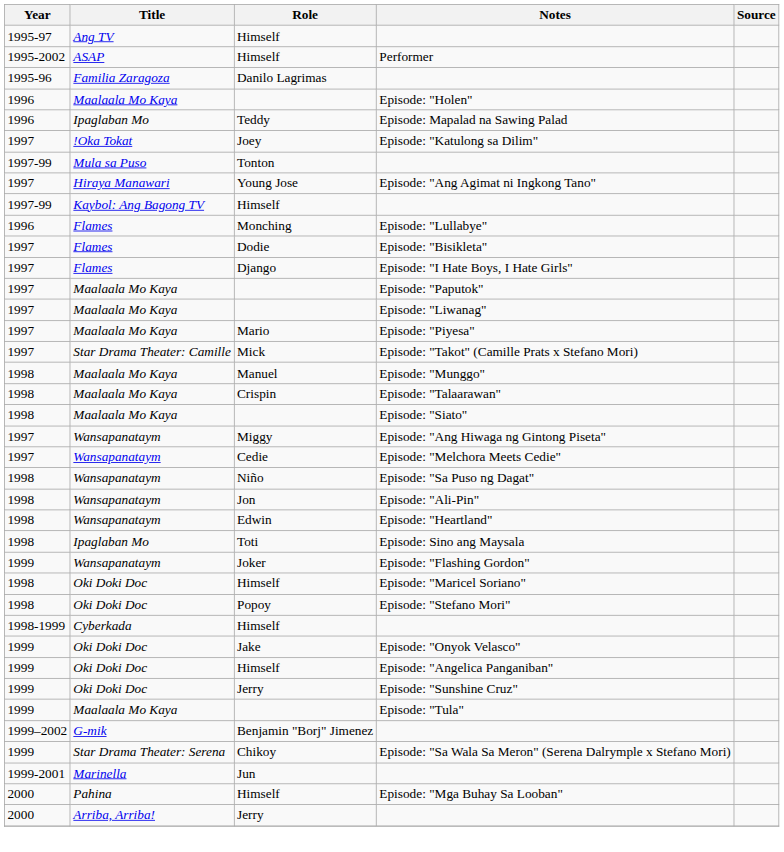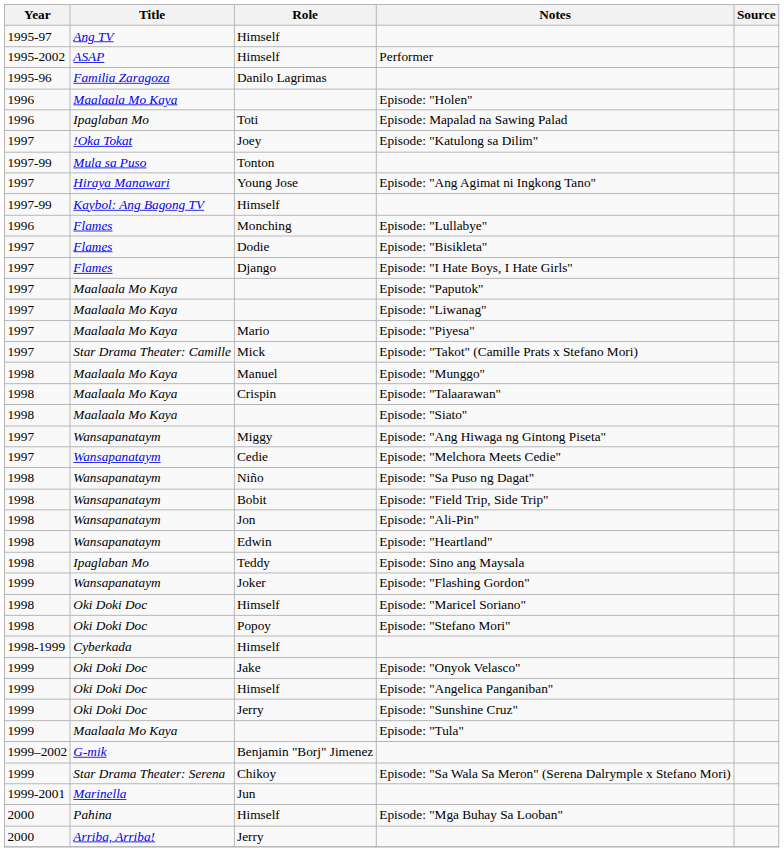 <table class="wikitable sortable" >
 <tr>
 <th>Year</th>
 <th>Title</th>
 <th>Role</th>
 <th class="unsortable">Notes </th>
 <th class="unsortable">Source </th>
 </tr>
 <tr>
 <td>1995-97</td>
 <td><em><a href='#'>Ang TV</a></em></td>
 <td>Himself</td>
 <td></td>
 <td></td>
 </tr>
 <tr>
 <td>1995-2002</td>
 <td><em><a href='#'>ASAP</a></em></td>
 <td>Himself</td>
 <td>Performer</td>
 <td></td>
 </tr>
 <tr>
 <td>1995-96</td>
 <td><em><a href='#'>Familia Zaragoza</a></em></td>
 <td>Danilo Lagrimas</td>
 <td></td>
 <td></td>
 </tr>
 <tr>
 <td>1996</td>
 <td><em><a href='#'>Maalaala Mo Kaya</a></em></td>
 <td></td>
 <td>Episode: "Holen"</td>
 <td></td>
 </tr>
 <tr>
 <td>1996</td>
 <td><em>Ipaglaban Mo</em></td>
-<td>Teddy</td>
+<td>Toti</td>
 <td>Episode: Mapalad na Sawing Palad</td>
 <td></td>
 </tr>
 <tr>
 <td>1997</td>
 <td><em><a href='#'>!Oka Tokat</a></em></td>
 <td>Joey</td>
 <td>Episode: "Katulong sa Dilim"</td>
 <td></td>
 </tr>
 <tr>
 <td>1997-99</td>
 <td><em><a href='#'>Mula sa Puso</a></em></td>
 <td>Tonton</td>
 <td></td>
 <td></td>
 </tr>
 <tr>
 <td>1997</td>
 <td><em><a href='#'>Hiraya Manawari</a></em></td>
 <td>Young Jose</td>
 <td>Episode: "Ang Agimat ni Ingkong Tano"</td>
 <td></td>
 </tr>
 <tr>
 <td>1997-99</td>
 <td><em><a href='#'>Kaybol: Ang Bagong TV</a></em></td>
 <td>Himself</td>
 <td></td>
 <td></td>
 </tr>
 <tr>
 <td>1996</td>
 <td><em><a href='#'>Flames</a></em></td>
 <td>Monching</td>
 <td>Episode: "Lullabye"</td>
 <td></td>
 </tr>
 <tr>
 <td>1997</td>
 <td><em><a href='#'>Flames</a></em></td>
 <td>Dodie</td>
 <td>Episode: "Bisikleta"</td>
 <td></td>
 </tr>
 <tr>
 <td>1997</td>
 <td><em><a href='#'>Flames</a></em></td>
 <td>Django</td>
 <td>Episode: "I Hate Boys, I Hate Girls"</td>
 <td></td>
 </tr>
 <tr>
 <td>1997</td>
 <td><em>Maalaala Mo Kaya</em></td>
 <td></td>
 <td>Episode: "Paputok"</td>
 <td></td>
 </tr>
 <tr>
 <td>1997</td>
 <td><em>Maalaala Mo Kaya</em></td>
 <td></td>
 <td>Episode: "Liwanag"</td>
 <td></td>
 </tr>
 <tr>
 <td>1997</td>
 <td><em>Maalaala Mo Kaya</em></td>
 <td>Mario</td>
 <td>Episode: "Piyesa"</td>
 <td></td>
 </tr>
 <tr>
 <td>1997</td>
 <td><em>Star Drama Theater: Camille</em></td>
 <td>Mick</td>
 <td>Episode: "Takot" (Camille Prats x Stefano Mori)</td>
 <td></td>
 </tr>
 <tr>
 <td>1998</td>
 <td><em>Maalaala Mo Kaya</em></td>
 <td>Manuel</td>
 <td>Episode: "Munggo"</td>
 <td></td>
 </tr>
 <tr>
 <td>1998</td>
 <td><em>Maalaala Mo Kaya</em></td>
 <td>Crispin</td>
 <td>Episode: "Talaarawan"</td>
 <td></td>
 </tr>
 <tr>
 <td>1998</td>
 <td><em>Maalaala Mo Kaya</em></td>
 <td></td>
 <td>Episode: "Siato"</td>
 <td></td>
 </tr>
 <tr>
 <td>1997</td>
 <td><em>Wansapanataym</em></td>
 <td>Miggy</td>
 <td>Episode: "Ang Hiwaga ng Gintong Piseta"</td>
 <td></td>
 </tr>
 <tr>
 <td>1997</td>
 <td><em><a href='#'>Wansapanataym</a></em></td>
 <td>Cedie</td>
 <td>Episode: "Melchora Meets Cedie"</td>
 <td></td>
 </tr>
 <tr>
 <td>1998</td>
 <td><em>Wansapanataym</em></td>
 <td>Niño</td>
 <td>Episode: "Sa Puso ng Dagat"</td>
 <td></td>
 </tr>
 <tr>
 <td>1998</td>
 <td><em>Wansapanataym</em></td>
+<td>Bobit</td>
+<td>Episode: "Field Trip, Side Trip"</td>
+<td></td>
+</tr>
+<tr>
+<td>1998</td>
+<td><em>Wansapanataym</em></td>
 <td>Jon</td>
 <td>Episode: "Ali-Pin"</td>
 <td></td>
 </tr>
 <tr>
 <td>1998</td>
 <td><em>Wansapanataym</em></td>
 <td>Edwin</td>
 <td>Episode: "Heartland"</td>
 <td></td>
 </tr>
 <tr>
 <td>1998</td>
 <td><em>Ipaglaban Mo</em></td>
-<td>Toti</td>
+<td>Teddy</td>
 <td>Episode: Sino ang Maysala</td>
 <td></td>
 </tr>
 <tr>
 <td>1999</td>
 <td><em>Wansapanataym</em></td>
 <td>Joker</td>
 <td>Episode: "Flashing Gordon"</td>
 <td></td>
 </tr>
 <tr>
 <td>1998</td>
 <td><em>Oki Doki Doc</em></td>
 <td>Himself</td>
 <td>Episode: "Maricel Soriano"</td>
 <td></td>
 </tr>
 <tr>
 <td>1998</td>
 <td><em>Oki Doki Doc</em></td>
 <td>Popoy</td>
 <td>Episode: "Stefano Mori"</td>
 <td></td>
 </tr>
 <tr>
 <td>1998-1999</td>
 <td><em>Cyberkada</em></td>
 <td>Himself</td>
 <td></td>
 <td></td>
 </tr>
 <tr>
 <td>1999</td>
 <td><em>Oki Doki Doc</em></td>
 <td>Jake</td>
 <td>Episode: "Onyok Velasco"</td>
 <td></td>
 </tr>
 <tr>
 <td>1999</td>
 <td><em>Oki Doki Doc</em></td>
 <td>Himself</td>
 <td>Episode: "Angelica Panganiban"</td>
 <td></td>
 </tr>
 <tr>
 <td>1999</td>
 <td><em>Oki Doki Doc</em></td>
 <td>Jerry</td>
 <td>Episode: "Sunshine Cruz"</td>
 <td></td>
 </tr>
 <tr>
 <td>1999</td>
 <td><em>Maalaala Mo Kaya</em></td>
 <td></td>
 <td>Episode: "Tula"</td>
 <td></td>
 </tr>
 <tr>
 <td>1999–2002</td>
 <td><em><a href='#'>G-mik</a></em></td>
 <td>Benjamin "Borj" Jimenez</td>
 <td></td>
 <td></td>
 </tr>
 <tr>
 <td>1999</td>
 <td><em>Star Drama Theater: Serena</em></td>
 <td>Chikoy</td>
 <td>Episode: "Sa Wala Sa Meron" (Serena Dalrymple x Stefano Mori)</td>
 <td></td>
 </tr>
 <tr>
 <td>1999-2001</td>
 <td><em><a href='#'>Marinella</a></em></td>
 <td>Jun</td>
 <td></td>
 <td></td>
 </tr>
 <tr>
 <td>2000</td>
 <td><em>Pahina</em></td>
 <td>Himself</td>
 <td>Episode: "Mga Buhay Sa Looban"</td>
 <td></td>
 </tr>
 <tr>
 <td>2000</td>
 <td><em><a href='#'>Arriba, Arriba!</a></em></td>
 <td>Jerry</td>
 <td></td>
 <td></td>
 </tr>
 <tr>
 </tr>
 </table>
